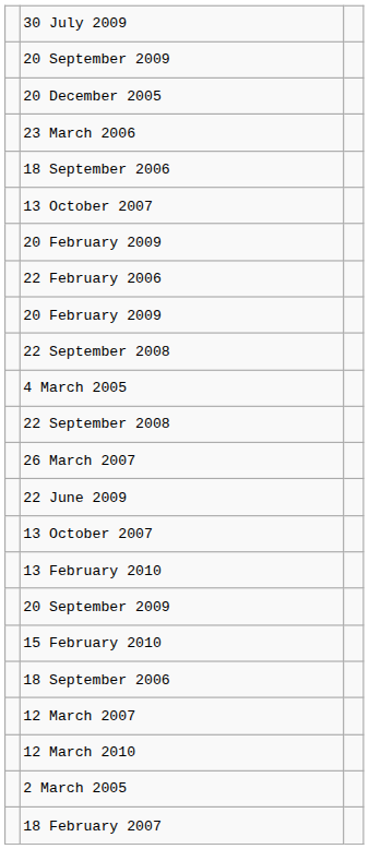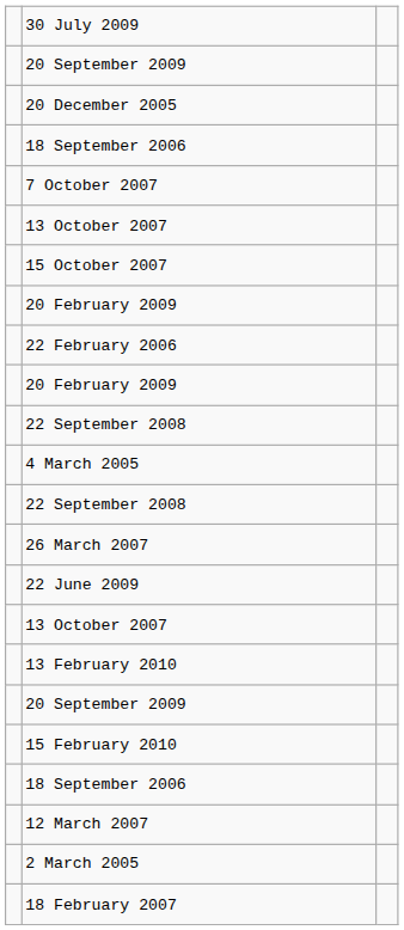 <table class="wikitable" style="font-size: 89%; float: left; width: 25em; margin-right: 1em; line-height: 1.65em !important; height: 675px;">
 <tr>
 <td></td>
 <td>30 July 2009</td>
 <td> </td>
 </tr>
 <tr>
 <td></td>
 <td>20 September 2009</td>
 <td> </td>
 </tr>
 <tr>
 <td></td>
 <td>20 December 2005</td>
 <td> </td>
 </tr>
 <tr>
 <td></td>
-<td>23 March 2006</td>
-<td> </td>
-</tr>
-<tr>
-<td></td>
 <td>18 September 2006</td>
 <td> </td>
 </tr>
 <tr>
 <td></td>
+<td>7 October 2007</td>
+<td> </td>
+</tr>
+<tr>
+<td></td>
 <td>13 October 2007</td>
+<td> </td>
+</tr>
+<tr>
+<td></td>
+<td>15 October 2007</td>
 <td> </td>
 </tr>
 <tr>
 <td></td>
 <td>20 February 2009</td>
 <td> </td>
 </tr>
 <tr>
 <td></td>
 <td>22 February 2006</td>
 <td> </td>
 </tr>
 <tr>
 <td></td>
 <td>20 February 2009</td>
 <td> </td>
 </tr>
 <tr>
 <td></td>
 <td>22 September 2008</td>
 <td> </td>
 </tr>
 <tr>
 <td></td>
 <td>4 March 2005</td>
 <td> </td>
 </tr>
 <tr>
 <td></td>
 <td>22 September 2008</td>
 <td> </td>
 </tr>
 <tr>
 <td></td>
 <td>26 March 2007</td>
 <td> </td>
 </tr>
 <tr>
 <td></td>
 <td>22 June 2009</td>
 <td> </td>
 </tr>
 <tr>
 <td></td>
 <td>13 October 2007</td>
 <td> </td>
 </tr>
 <tr>
 <td></td>
 <td>13 February 2010</td>
 <td> </td>
 </tr>
 <tr>
 <td></td>
 <td>20 September 2009</td>
 <td> </td>
 </tr>
 <tr>
 <td></td>
 <td>15 February 2010</td>
 <td> </td>
 </tr>
 <tr>
 <td></td>
 <td>18 September 2006</td>
 <td> </td>
 </tr>
 <tr>
 <td></td>
 <td>12 March 2007</td>
 <td> </td>
 </tr>
 <tr>
 <td></td>
-<td>12 March 2010</td>
-<td> </td>
-</tr>
-<tr>
-<td></td>
 <td>2 March 2005</td>
 <td> </td>
 </tr>
 <tr>
 <td></td>
 <td>18 February 2007</td>
 <td> </td>
 </tr>
 </table>
